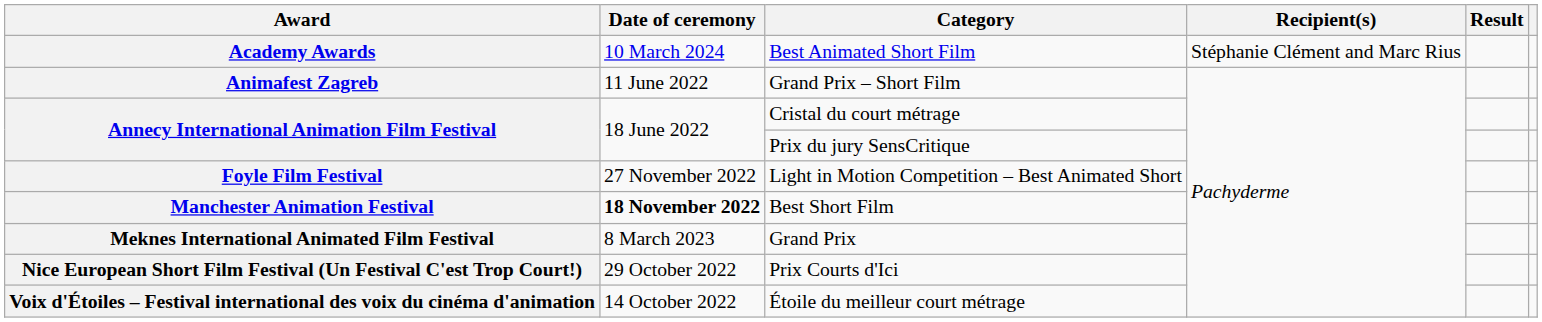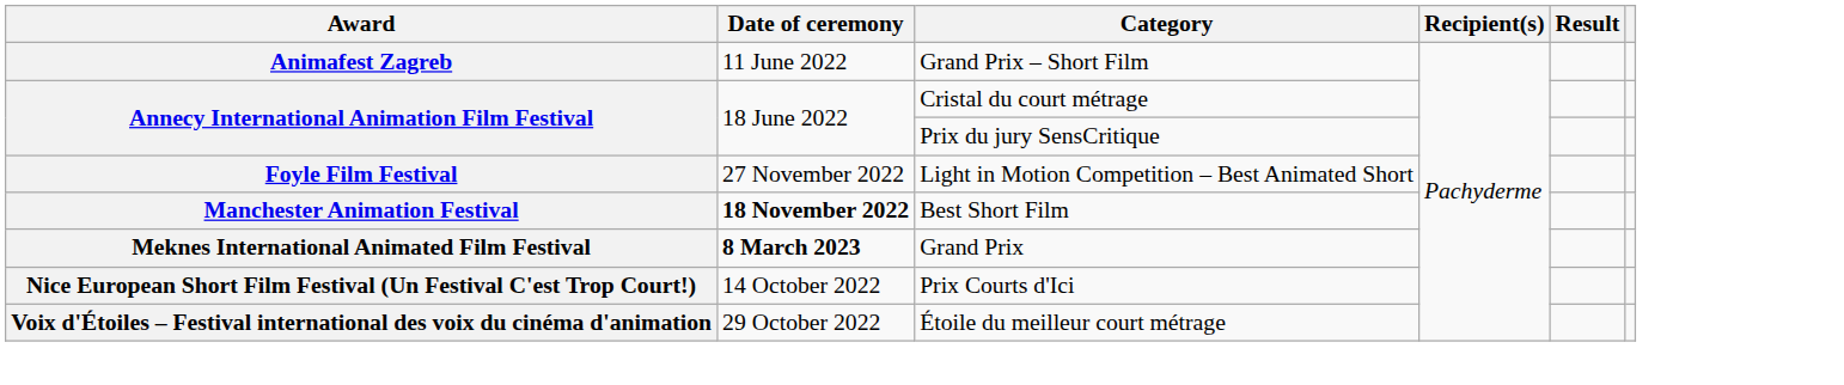 <table class="wikitable sortable plainrowheaders">
 <tr>
 <th scope="col">Award</th>
 <th scope="col">Date of ceremony</th>
 <th scope="col">Category</th>
 <th scope="col">Recipient(s)</th>
 <th scope="col">Result</th>
 <th scope="col" class="unsortable"></th>
-</tr>
-<tr>
-<th scope="row"><a href='#'>Academy Awards</a></th>
-<td><a href='#'>10 March 2024</a></td>
-<td><a href='#'>Best Animated Short Film</a></td>
-<td>Stéphanie Clément and Marc Rius</td>
-<td></td>
-<td align="center"></td>
 </tr>
 <tr>
 <th scope="row"><a href='#'>Animafest Zagreb</a></th>
 <td>11 June 2022</td>
 <td>Grand Prix – Short Film</td>
 <td rowspan="8"><em>Pachyderme</em></td>
 <td></td>
 <td align="center"></td>
 </tr>
 <tr>
 <th rowspan="2" scope="row"><a href='#'>Annecy International Animation Film Festival</a></th>
 <td rowspan="2">18 June 2022</td>
 <td>Cristal du court métrage</td>
 <td></td>
 <td align="center"></td>
 </tr>
 <tr>
 <td>Prix du jury SensCritique</td>
 <td></td>
 <td align="center"></td>
 </tr>
 <tr>
 <th scope="row"><a href='#'>Foyle Film Festival</a></th>
 <td>27 November 2022</td>
 <td>Light in Motion Competition – Best Animated Short</td>
 <td></td>
 <td align="center"></td>
 </tr>
 <tr>
 <th scope="row"><a href='#'>Manchester Animation Festival</a></th>
 <td><strong>18 November 2022</strong></td>
 <td>Best Short Film</td>
 <td></td>
 <td align="center"></td>
 </tr>
 <tr>
 <th scope="row">Meknes International Animated Film Festival</th>
-<td>8 March 2023</td>
+<td><strong>8 March 2023</strong></td>
 <td>Grand Prix</td>
 <td></td>
 <td align="center"></td>
 </tr>
 <tr>
 <th scope="row">Nice European Short Film Festival (Un Festival C'est Trop Court!)</th>
-<td>29 October 2022</td>
+<td>14 October 2022</td>
 <td>Prix Courts d'Ici</td>
 <td></td>
 <td align="center"></td>
 </tr>
 <tr>
 <th scope="row">Voix d'Étoiles – Festival international des voix du cinéma d'animation</th>
-<td>14 October 2022</td>
+<td>29 October 2022</td>
 <td>Étoile du meilleur court métrage</td>
 <td></td>
 <td align="center"></td>
 </tr>
 </table>
